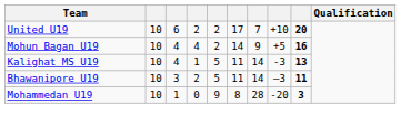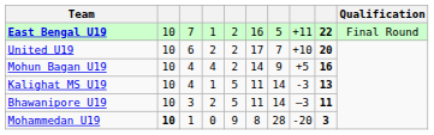 <table class="wikitable" style="text-align:center">
 <tr>
 <th width="175">Team</th>
 <th width="20"></th>
 <th width="20"></th>
 <th width="20"></th>
 <th width="20"></th>
 <th width="20"></th>
 <th width="20"></th>
 <th width="20"></th>
 <th width="20"></th>
 <th width="20">Qualification</th>
+</tr>
+<tr bgcolor="#ccffcc">
+<td align=left><strong><a href='#'>East Bengal U19</a></strong></td>
+<td>10</td>
+<td>7</td>
+<td>1</td>
+<td>2</td>
+<td>16</td>
+<td>5</td>
+<td>+11</td>
+<td><strong>22</strong></td>
+<td>Final Round</td>
 </tr>
 <tr>
 <td align=left><a href='#'>United U19</a></td>
 <td>10</td>
 <td>6</td>
 <td>2</td>
 <td>2</td>
 <td>17</td>
 <td>7</td>
 <td>+10</td>
 <td><strong>20</strong></td>
 </tr>
 <tr>
 <td align=left><a href='#'>Mohun Bagan U19</a></td>
 <td>10</td>
 <td>4</td>
 <td>4</td>
 <td>2</td>
 <td>14</td>
 <td>9</td>
 <td>+5</td>
 <td><strong>16</strong></td>
 </tr>
 <tr>
 <td align=left><a href='#'>Kalighat MS U19</a></td>
 <td>10</td>
 <td>4</td>
 <td>1</td>
 <td>5</td>
 <td>11</td>
 <td>14</td>
 <td>-3</td>
 <td><strong>13</strong></td>
 </tr>
 <tr>
 <td align=left><a href='#'>Bhawanipore U19</a></td>
 <td>10</td>
 <td>3</td>
 <td>2</td>
 <td>5</td>
 <td>11</td>
 <td>14</td>
 <td>–3</td>
 <td><strong>11</strong></td>
 </tr>
 <tr>
 <td align=left><a href='#'>Mohammedan U19</a></td>
-<td>10</td>
+<td><strong>10</strong></td>
 <td>1</td>
 <td>0</td>
 <td>9</td>
 <td>8</td>
 <td>28</td>
 <td>-20</td>
 <td><strong>3</strong></td>
 </tr>
 </table>
